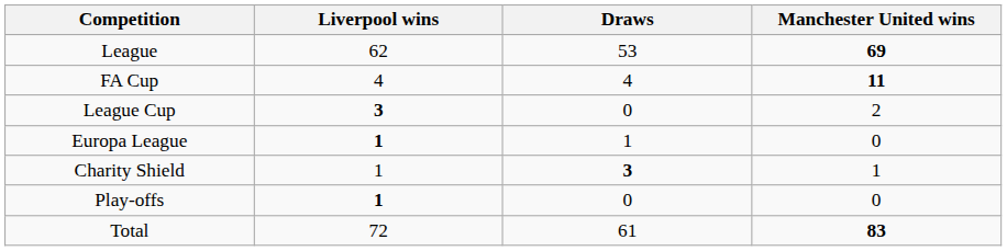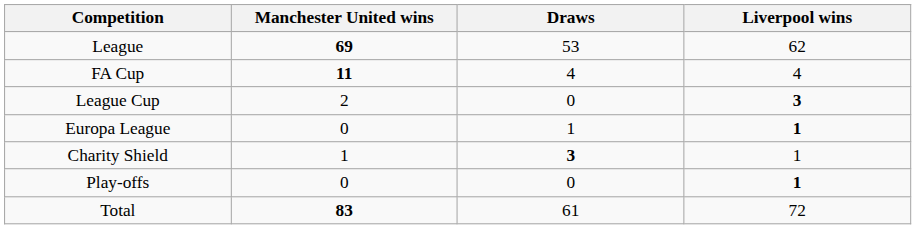 <table class="wikitable" style="width:95%;text-align:center">
 <tr>
 <th style="width:25%">Competition</th>
+<th style="width:25%">Manchester United wins</th>
+<th style="width:25%">Draws</th>
 <th style="width:25%">Liverpool wins</th>
-<th style="width:25%">Draws</th>
-<th style="width:25%">Manchester United wins</th>
 </tr>
 <tr>
 <td>League</td>
+<td><strong>69</strong></td>
+<td>53</td>
 <td>62</td>
-<td>53</td>
-<td><strong>69</strong></td>
 </tr>
 <tr>
 <td>FA Cup</td>
+<td><strong>11</strong></td>
 <td>4</td>
 <td>4</td>
-<td><strong>11</strong></td>
 </tr>
 <tr>
 <td>League Cup</td>
+<td>2</td>
+<td>0</td>
 <td><strong>3</strong></td>
-<td>0</td>
-<td>2</td>
 </tr>
 <tr>
 <td>Europa League</td>
+<td>0</td>
+<td>1</td>
 <td><strong>1</strong></td>
-<td>1</td>
-<td>0</td>
 </tr>
 <tr>
 <td>Charity Shield</td>
 <td>1</td>
 <td><strong>3</strong></td>
 <td>1</td>
 </tr>
 <tr>
 <td>Play-offs</td>
-<td><strong>1</strong></td>
 <td>0</td>
 <td>0</td>
+<td><strong>1</strong></td>
 </tr>
 <tr>
 <td>Total</td>
+<td><strong>83</strong></td>
+<td>61</td>
 <td>72</td>
-<td>61</td>
-<td><strong>83</strong></td>
 </tr>
 </table>
